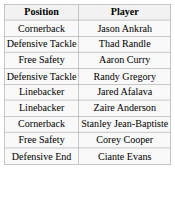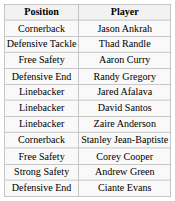 <table class="wikitable" style="text-align: center;">
 <tr>
 <th>Position</th>
 <th>Player</th>
 </tr>
 <tr>
 <td>Cornerback</td>
 <td>Jason Ankrah</td>
 </tr>
 <tr>
 <td>Defensive Tackle</td>
 <td>Thad Randle</td>
 </tr>
 <tr>
 <td>Free Safety</td>
 <td>Aaron Curry</td>
 </tr>
 <tr>
-<td>Defensive Tackle</td>
+<td>Defensive End</td>
 <td>Randy Gregory</td>
 </tr>
 <tr>
 <td>Linebacker</td>
 <td>Jared Afalava</td>
+</tr>
+<tr>
+<td>Linebacker</td>
+<td>David Santos</td>
 </tr>
 <tr>
 <td>Linebacker</td>
 <td>Zaire Anderson</td>
 </tr>
 <tr>
 <td>Cornerback</td>
 <td>Stanley Jean-Baptiste</td>
 </tr>
 <tr>
 <td>Free Safety</td>
 <td>Corey Cooper</td>
 </tr>
 <tr>
+<td>Strong Safety</td>
+<td>Andrew Green</td>
+</tr>
+<tr>
 <td>Defensive End</td>
 <td>Ciante Evans</td>
 </tr>
 </table>
